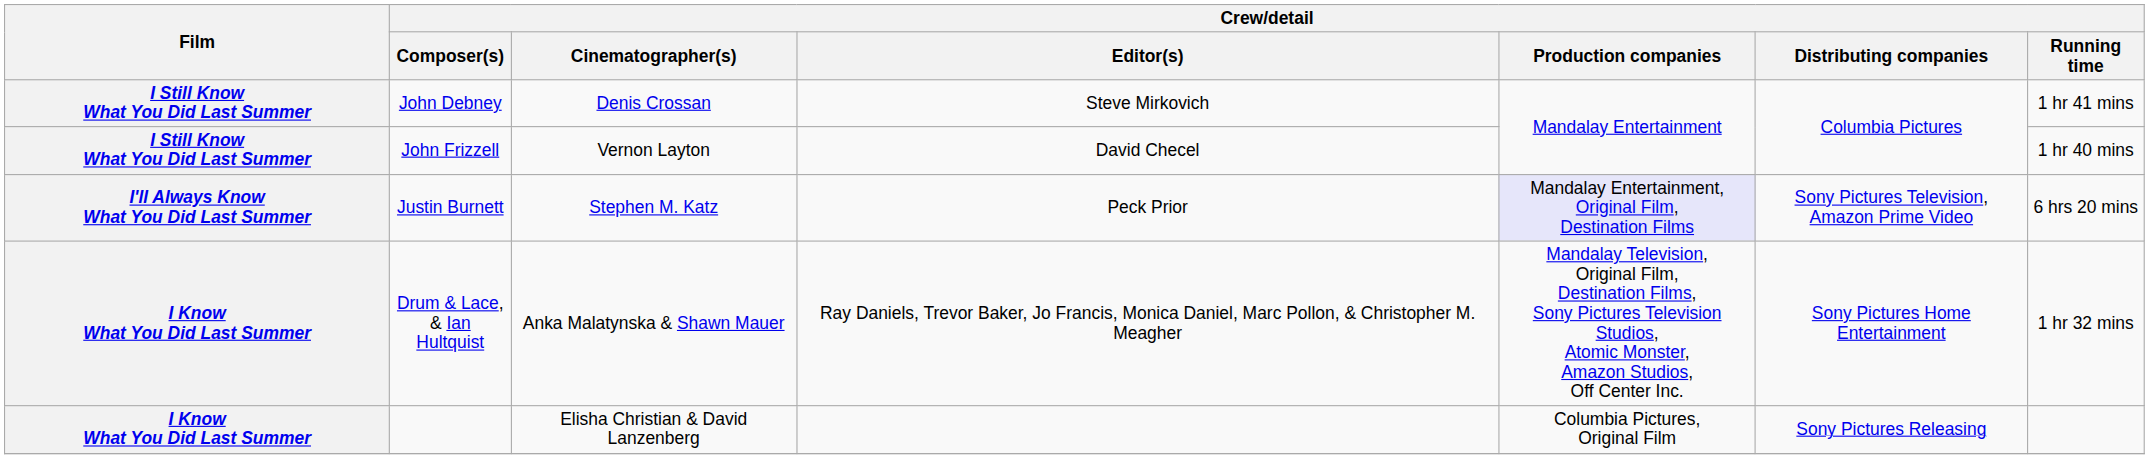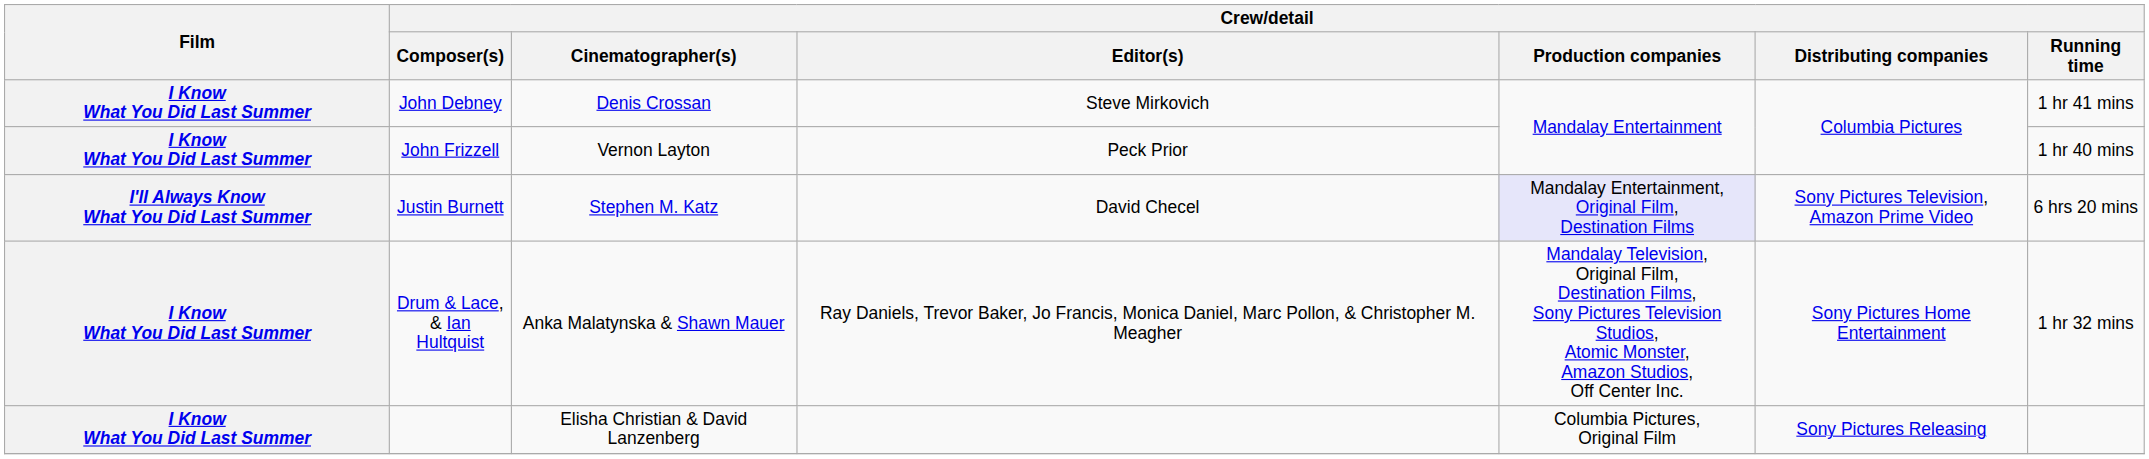 <table class="wikitable sortable" style="text-align:center; width:99%;">
 <tr>
 <th rowspan="2" style="width:18%;">Film</th>
 <th colspan="7">Crew/detail</th>
 </tr>
 <tr>
 <th style="text-align:center;">Composer(s)</th>
 <th style="text-align:center;">Cinematographer(s)</th>
 <th style="text-align:center;">Editor(s)</th>
 <th style="text-align:center;">Production companies</th>
 <th style="text-align:center;">Distributing companies</th>
 <th style="text-align:center;">Running time</th>
 </tr>
 <tr>
-<th><em><a href='#'>I Still Know <br>What You Did Last Summer</a></em></th>
+<th><em><a href='#'>I Know <br>What You Did Last Summer</a></em> <br></th>
 <td><a href='#'>John Debney</a></td>
 <td><a href='#'>Denis Crossan</a></td>
 <td>Steve Mirkovich</td>
 <td rowspan="2"><a href='#'>Mandalay Entertainment</a></td>
 <td rowspan="2"><a href='#'>Columbia Pictures</a></td>
 <td>1 hr 41 mins</td>
 </tr>
 <tr>
-<th><em><a href='#'>I Still Know <br>What You Did Last Summer</a></em></th>
+<th><em><a href='#'>I Know <br>What You Did Last Summer</a></em> <br></th>
 <td><a href='#'>John Frizzell</a></td>
 <td>Vernon Layton</td>
-<td>David Checel</td>
+<td>Peck Prior</td>
 <td>1 hr 40 mins</td>
 </tr>
 <tr>
 <th><em><a href='#'>I'll Always Know <br>What You Did Last Summer</a></em></th>
 <td><a href='#'>Justin Burnett</a></td>
 <td><a href='#'>Stephen M. Katz</a></td>
-<td>Peck Prior</td>
+<td>David Checel</td>
 <td style="background: lavender;">Mandalay Entertainment, <br><a href='#'>Original Film</a>, <br><a href='#'>Destination Films</a></td>
 <td><a href='#'>Sony Pictures Television</a>, <br><a href='#'>Amazon Prime Video</a></td>
 <td>6 hrs 20 mins <br></td>
 </tr>
 <tr>
 <th><em><a href='#'>I Know <br>What You Did Last Summer</a></em> <br></th>
 <td><a href='#'>Drum & Lace</a>, <br>& <a href='#'>Ian Hultquist</a></td>
 <td>Anka Malatynska & <a href='#'>Shawn Mauer</a></td>
 <td>Ray Daniels, Trevor Baker, Jo Francis, Monica Daniel, Marc Pollon, & Christopher M. Meagher</td>
 <td><a href='#'>Mandalay Television</a>, <br>Original Film, <br><a href='#'>Destination Films</a>, <br><a href='#'>Sony Pictures Television Studios</a>, <br><a href='#'>Atomic Monster</a>, <br><a href='#'>Amazon Studios</a>, <br> Off Center Inc.</td>
 <td><a href='#'>Sony Pictures Home Entertainment</a></td>
 <td>1 hr 32 mins</td>
 </tr>
 <tr>
 <th><em><a href='#'>I Know <br>What You Did Last Summer</a></em> <br></th>
 <td></td>
 <td>Elisha Christian & David Lanzenberg</td>
 <td></td>
 <td>Columbia Pictures, <br>Original Film</td>
 <td><a href='#'>Sony Pictures Releasing</a></td>
 <td></td>
 </tr>
 <tr>
 </tr>
 </table>
